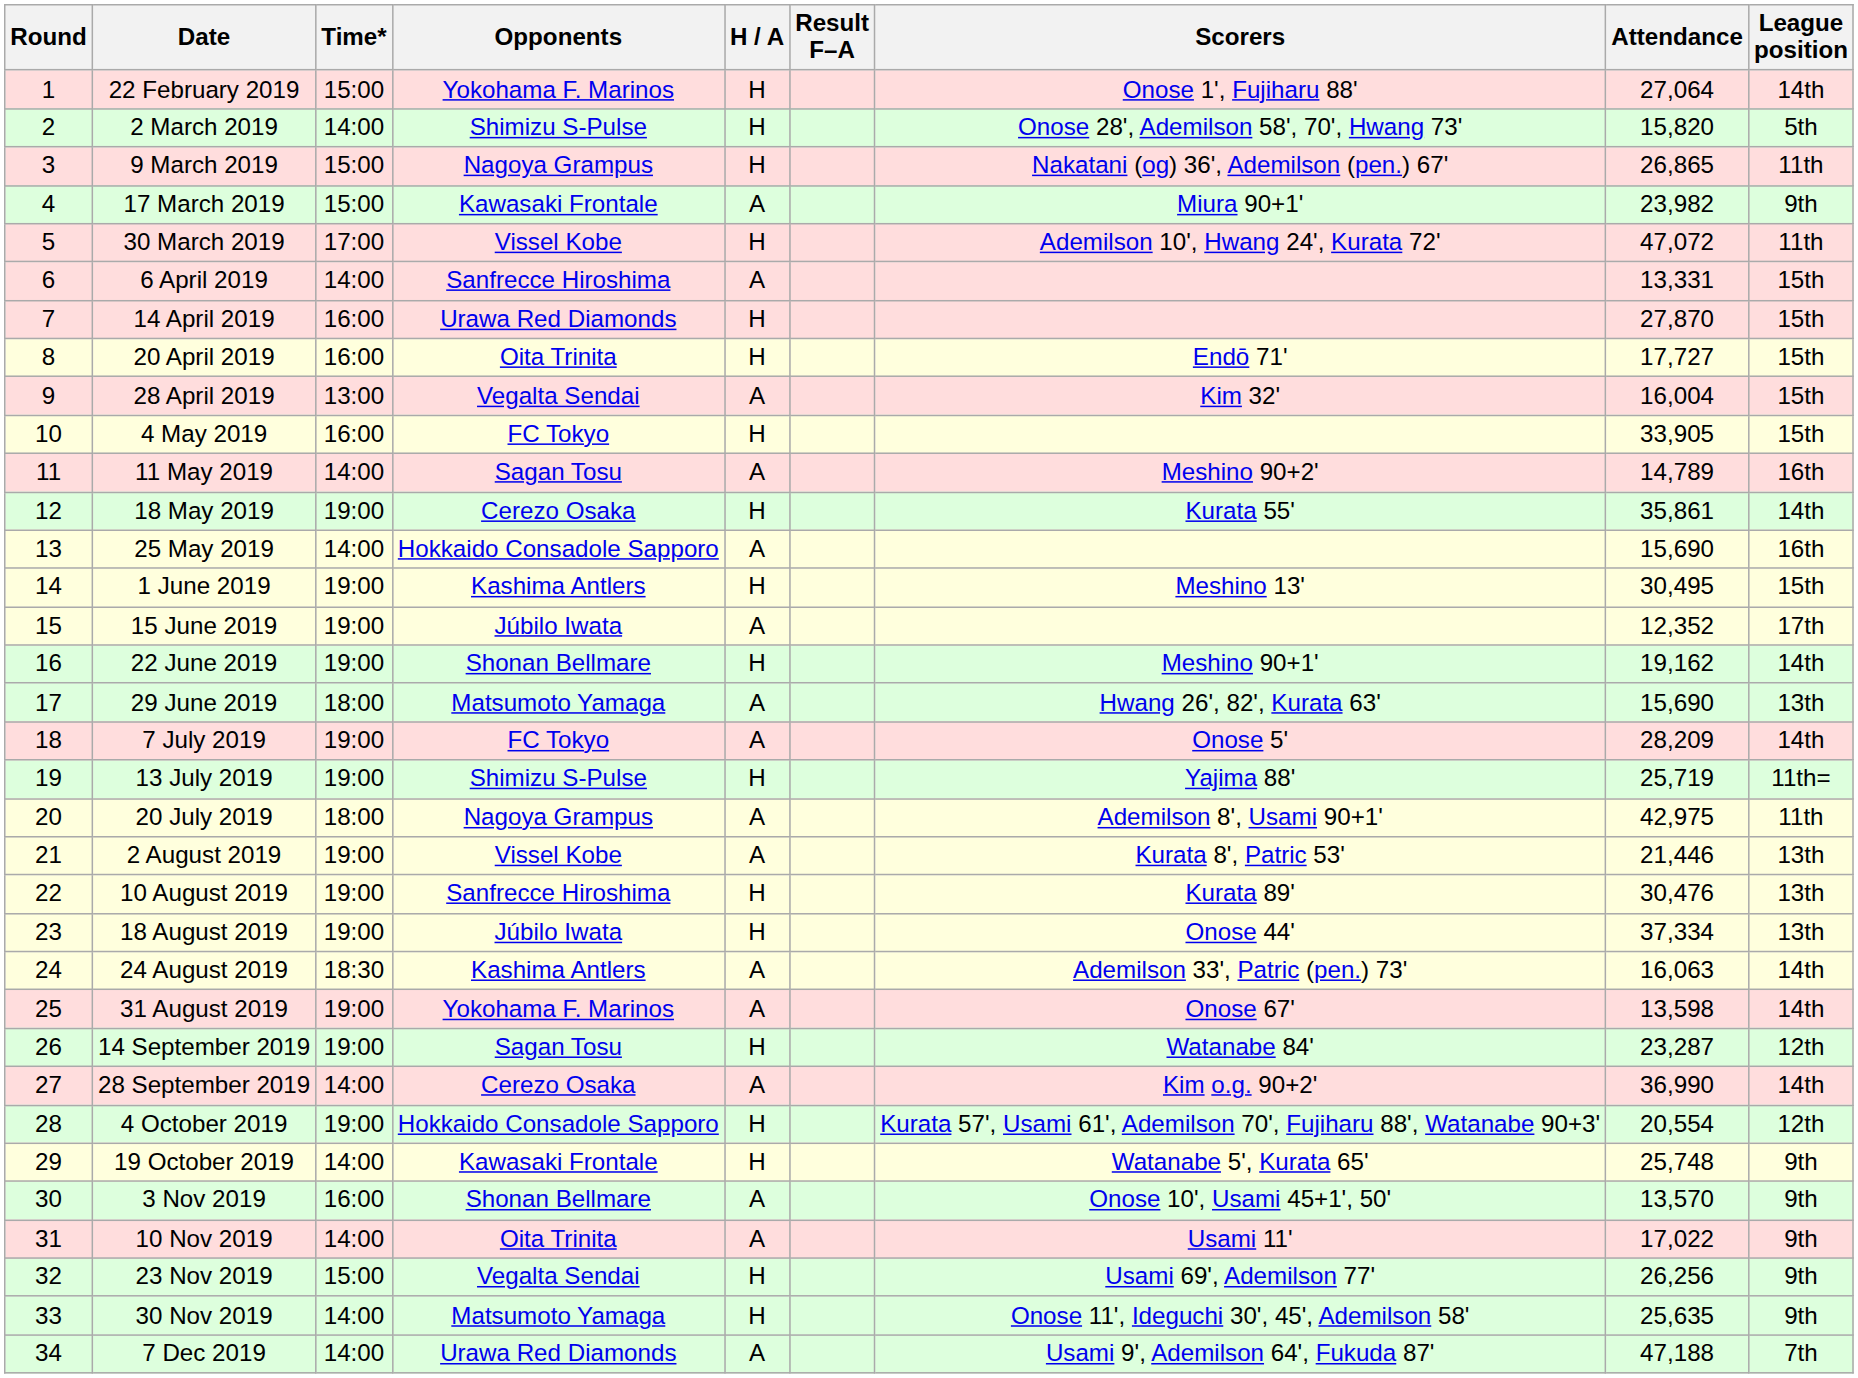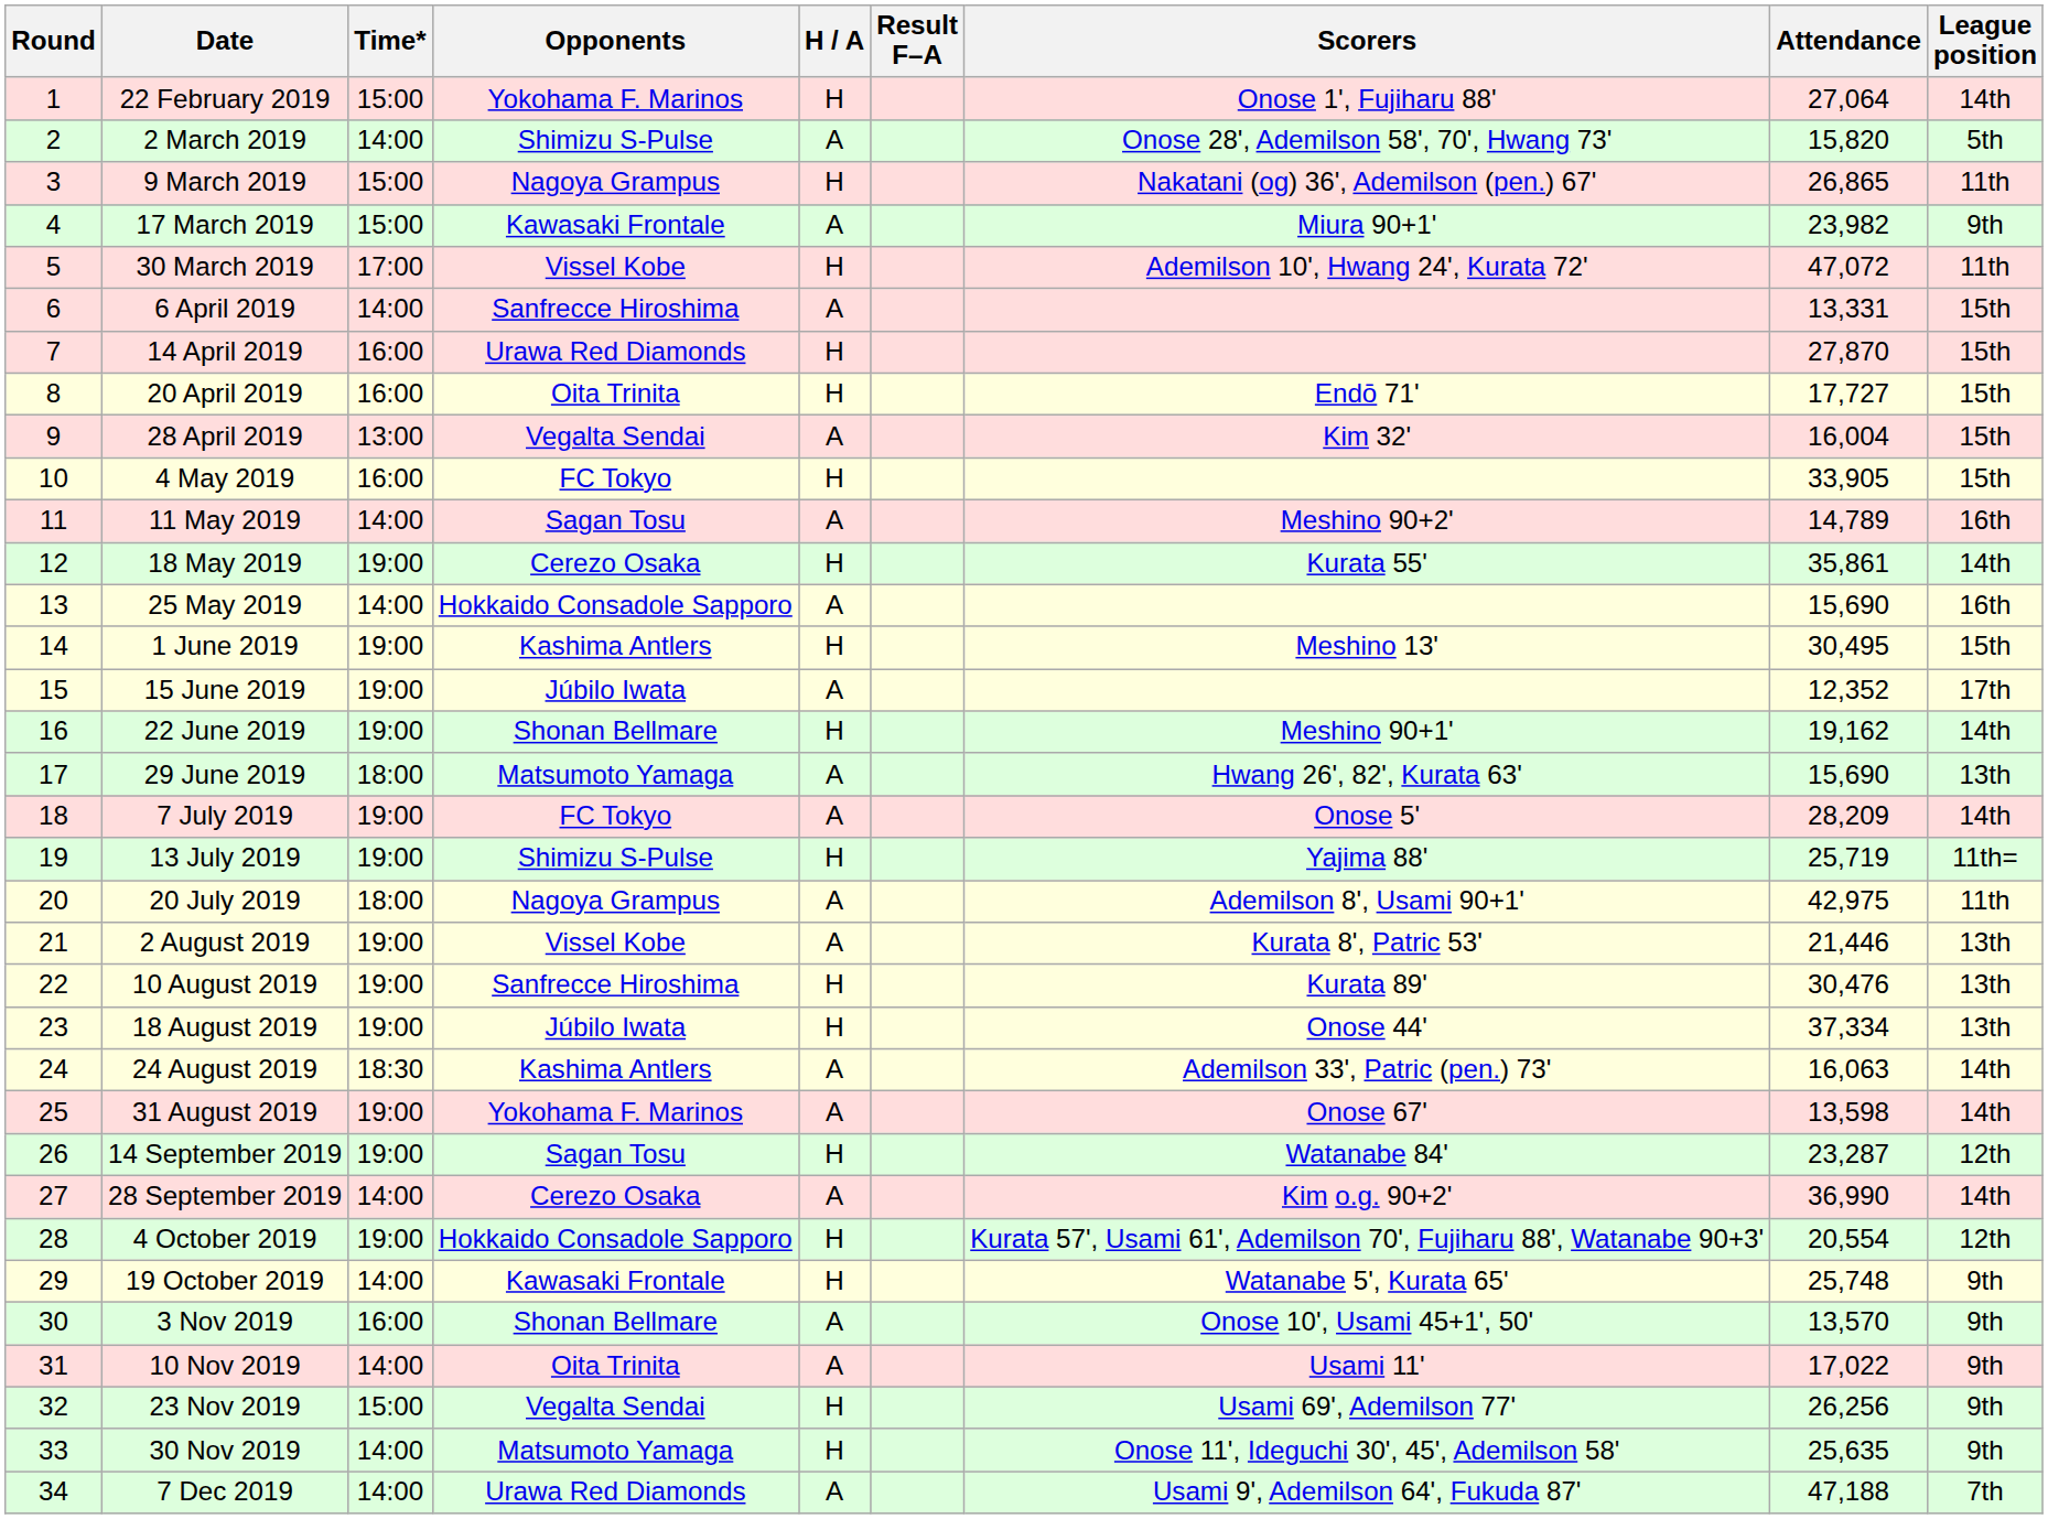 <table class="wikitable" style="text-align:center">
 <tr>
 <th>Round</th>
 <th>Date</th>
 <th>Time*</th>
 <th>Opponents</th>
 <th>H / A</th>
 <th>Result<br>F–A</th>
 <th>Scorers</th>
 <th>Attendance</th>
 <th>League<br>position</th>
 </tr>
 <tr bgcolor="#ffdddd">
 <td>1</td>
 <td>22 February 2019</td>
 <td>15:00</td>
 <td><a href='#'>Yokohama F. Marinos</a></td>
 <td>H</td>
 <td></td>
 <td><a href='#'>Onose</a> 1', <a href='#'>Fujiharu</a> 88'</td>
 <td>27,064</td>
 <td>14th</td>
 </tr>
 <tr bgcolor="#ddffdd">
 <td>2</td>
 <td>2 March 2019</td>
 <td>14:00</td>
 <td><a href='#'>Shimizu S-Pulse</a></td>
-<td>H</td>
+<td>A</td>
 <td></td>
 <td><a href='#'>Onose</a> 28', <a href='#'>Ademilson</a> 58', 70', <a href='#'>Hwang</a> 73'</td>
 <td>15,820</td>
 <td>5th</td>
 </tr>
 <tr bgcolor="#ffdddd">
 <td>3</td>
 <td>9 March 2019</td>
 <td>15:00</td>
 <td><a href='#'>Nagoya Grampus</a></td>
 <td>H</td>
 <td></td>
 <td><a href='#'>Nakatani</a> (<a href='#'>og</a>) 36', <a href='#'>Ademilson</a> (<a href='#'>pen.</a>) 67'</td>
 <td>26,865</td>
 <td>11th</td>
 </tr>
 <tr bgcolor="#ddffdd">
 <td>4</td>
 <td>17 March 2019</td>
 <td>15:00</td>
 <td><a href='#'>Kawasaki Frontale</a></td>
 <td>A</td>
 <td></td>
 <td><a href='#'>Miura</a> 90+1'</td>
 <td>23,982</td>
 <td>9th</td>
 </tr>
 <tr bgcolor="#ffdddd">
 <td>5</td>
 <td>30 March 2019</td>
 <td>17:00</td>
 <td><a href='#'>Vissel Kobe</a></td>
 <td>H</td>
 <td></td>
 <td><a href='#'>Ademilson</a> 10', <a href='#'>Hwang</a> 24', <a href='#'>Kurata</a> 72'</td>
 <td>47,072</td>
 <td>11th</td>
 </tr>
 <tr bgcolor="#ffdddd">
 <td>6</td>
 <td>6 April 2019</td>
 <td>14:00</td>
 <td><a href='#'>Sanfrecce Hiroshima</a></td>
 <td>A</td>
 <td></td>
 <td></td>
 <td>13,331</td>
 <td>15th</td>
 </tr>
 <tr bgcolor="#ffdddd">
 <td>7</td>
 <td>14 April 2019</td>
 <td>16:00</td>
 <td><a href='#'>Urawa Red Diamonds</a></td>
 <td>H</td>
 <td></td>
 <td></td>
 <td>27,870</td>
 <td>15th</td>
 </tr>
 <tr bgcolor="#ffffdd">
 <td>8</td>
 <td>20 April 2019</td>
 <td>16:00</td>
 <td><a href='#'>Oita Trinita</a></td>
 <td>H</td>
 <td></td>
 <td><a href='#'>Endō</a> 71'</td>
 <td>17,727</td>
 <td>15th</td>
 </tr>
 <tr bgcolor="#ffdddd">
 <td>9</td>
 <td>28 April 2019</td>
 <td>13:00</td>
 <td><a href='#'>Vegalta Sendai</a></td>
 <td>A</td>
 <td></td>
 <td><a href='#'>Kim</a> 32'</td>
 <td>16,004</td>
 <td>15th</td>
 </tr>
 <tr bgcolor="#ffffdd">
 <td>10</td>
 <td>4 May 2019</td>
 <td>16:00</td>
 <td><a href='#'>FC Tokyo</a></td>
 <td>H</td>
 <td></td>
 <td></td>
 <td>33,905</td>
 <td>15th</td>
 </tr>
 <tr bgcolor="#ffdddd">
 <td>11</td>
 <td>11 May 2019</td>
 <td>14:00</td>
 <td><a href='#'>Sagan Tosu</a></td>
 <td>A</td>
 <td></td>
 <td><a href='#'>Meshino</a> 90+2'</td>
 <td>14,789</td>
 <td>16th</td>
 </tr>
 <tr bgcolor="#ddffdd">
 <td>12</td>
 <td>18 May 2019</td>
 <td>19:00</td>
 <td><a href='#'>Cerezo Osaka</a></td>
 <td>H</td>
 <td></td>
 <td><a href='#'>Kurata</a> 55'</td>
 <td>35,861</td>
 <td>14th</td>
 </tr>
 <tr bgcolor="#ffffdd">
 <td>13</td>
 <td>25 May 2019</td>
 <td>14:00</td>
 <td><a href='#'>Hokkaido Consadole Sapporo</a></td>
 <td>A</td>
 <td></td>
 <td></td>
 <td>15,690</td>
 <td>16th</td>
 </tr>
 <tr bgcolor="#ffffdd">
 <td>14</td>
 <td>1 June 2019</td>
 <td>19:00</td>
 <td><a href='#'>Kashima Antlers</a></td>
 <td>H</td>
 <td></td>
 <td><a href='#'>Meshino</a> 13'</td>
 <td>30,495</td>
 <td>15th</td>
 </tr>
 <tr bgcolor="#ffffdd">
 <td>15</td>
 <td>15 June 2019</td>
 <td>19:00</td>
 <td><a href='#'>Júbilo Iwata</a></td>
 <td>A</td>
 <td></td>
 <td></td>
 <td>12,352</td>
 <td>17th</td>
 </tr>
 <tr bgcolor="#ddffdd">
 <td>16</td>
 <td>22 June 2019</td>
 <td>19:00</td>
 <td><a href='#'>Shonan Bellmare</a></td>
 <td>H</td>
 <td></td>
 <td><a href='#'>Meshino</a> 90+1'</td>
 <td>19,162</td>
 <td>14th</td>
 </tr>
 <tr bgcolor="#ddffdd">
 <td>17</td>
 <td>29 June 2019</td>
 <td>18:00</td>
 <td><a href='#'>Matsumoto Yamaga</a></td>
 <td>A</td>
 <td></td>
 <td><a href='#'>Hwang</a> 26', 82', <a href='#'>Kurata</a> 63'</td>
 <td>15,690</td>
 <td>13th</td>
 </tr>
 <tr bgcolor="#ffdddd">
 <td>18</td>
 <td>7 July 2019</td>
 <td>19:00</td>
 <td><a href='#'>FC Tokyo</a></td>
 <td>A</td>
 <td></td>
 <td><a href='#'>Onose</a> 5'</td>
 <td>28,209</td>
 <td>14th</td>
 </tr>
 <tr bgcolor="#ddffdd">
 <td>19</td>
 <td>13 July 2019</td>
 <td>19:00</td>
 <td><a href='#'>Shimizu S-Pulse</a></td>
 <td>H</td>
 <td></td>
 <td><a href='#'>Yajima</a> 88'</td>
 <td>25,719</td>
 <td>11th=</td>
 </tr>
 <tr bgcolor="#ffffdd">
 <td>20</td>
 <td>20 July 2019</td>
 <td>18:00</td>
 <td><a href='#'>Nagoya Grampus</a></td>
 <td>A</td>
 <td></td>
 <td><a href='#'>Ademilson</a> 8', <a href='#'>Usami</a> 90+1'</td>
 <td>42,975</td>
 <td>11th</td>
 </tr>
 <tr bgcolor="#ffffdd">
 <td>21</td>
 <td>2 August 2019</td>
 <td>19:00</td>
 <td><a href='#'>Vissel Kobe</a></td>
 <td>A</td>
 <td></td>
 <td><a href='#'>Kurata</a> 8', <a href='#'>Patric</a> 53'</td>
 <td>21,446</td>
 <td>13th</td>
 </tr>
 <tr bgcolor="#ffffdd">
 <td>22</td>
 <td>10 August 2019</td>
 <td>19:00</td>
 <td><a href='#'>Sanfrecce Hiroshima</a></td>
 <td>H</td>
 <td></td>
 <td><a href='#'>Kurata</a> 89'</td>
 <td>30,476</td>
 <td>13th</td>
 </tr>
 <tr bgcolor="#ffffdd">
 <td>23</td>
 <td>18 August 2019</td>
 <td>19:00</td>
 <td><a href='#'>Júbilo Iwata</a></td>
 <td>H</td>
 <td></td>
 <td><a href='#'>Onose</a> 44'</td>
 <td>37,334</td>
 <td>13th</td>
 </tr>
 <tr bgcolor="#ffffdd">
 <td>24</td>
 <td>24 August 2019</td>
 <td>18:30</td>
 <td><a href='#'>Kashima Antlers</a></td>
 <td>A</td>
 <td></td>
 <td><a href='#'>Ademilson</a> 33', <a href='#'>Patric</a> (<a href='#'>pen.</a>) 73'</td>
 <td>16,063</td>
 <td>14th</td>
 </tr>
 <tr bgcolor="#ffdddd">
 <td>25</td>
 <td>31 August 2019</td>
 <td>19:00</td>
 <td><a href='#'>Yokohama F. Marinos</a></td>
 <td>A</td>
 <td></td>
 <td><a href='#'>Onose</a> 67'</td>
 <td>13,598</td>
 <td>14th</td>
 </tr>
 <tr bgcolor="#ddffdd">
 <td>26</td>
 <td>14 September 2019</td>
 <td>19:00</td>
 <td><a href='#'>Sagan Tosu</a></td>
 <td>H</td>
 <td></td>
 <td><a href='#'>Watanabe</a> 84'</td>
 <td>23,287</td>
 <td>12th</td>
 </tr>
 <tr bgcolor="#ffdddd">
 <td>27</td>
 <td>28 September 2019</td>
 <td>14:00</td>
 <td><a href='#'>Cerezo Osaka</a></td>
 <td>A</td>
 <td></td>
 <td><a href='#'>Kim</a> <a href='#'>o.g.</a> 90+2'</td>
 <td>36,990</td>
 <td>14th</td>
 </tr>
 <tr bgcolor="#ddffdd">
 <td>28</td>
 <td>4 October 2019</td>
 <td>19:00</td>
 <td><a href='#'>Hokkaido Consadole Sapporo</a></td>
 <td>H</td>
 <td></td>
 <td><a href='#'>Kurata</a> 57', <a href='#'>Usami</a> 61', <a href='#'>Ademilson</a> 70', <a href='#'>Fujiharu</a> 88', <a href='#'>Watanabe</a> 90+3'</td>
 <td>20,554</td>
 <td>12th</td>
 </tr>
 <tr bgcolor="#ffffdd">
 <td>29</td>
 <td>19 October 2019</td>
 <td>14:00</td>
 <td><a href='#'>Kawasaki Frontale</a></td>
 <td>H</td>
 <td></td>
 <td><a href='#'>Watanabe</a> 5', <a href='#'>Kurata</a> 65'</td>
 <td>25,748</td>
 <td>9th</td>
 </tr>
 <tr bgcolor="#ddffdd">
 <td>30</td>
 <td>3 Nov 2019</td>
 <td>16:00</td>
 <td><a href='#'>Shonan Bellmare</a></td>
 <td>A</td>
 <td></td>
 <td><a href='#'>Onose</a> 10', <a href='#'>Usami</a> 45+1', 50'</td>
 <td>13,570</td>
 <td>9th</td>
 </tr>
 <tr bgcolor="#ffdddd">
 <td>31</td>
 <td>10 Nov 2019</td>
 <td>14:00</td>
 <td><a href='#'>Oita Trinita</a></td>
 <td>A</td>
 <td></td>
 <td><a href='#'>Usami</a> 11'</td>
 <td>17,022</td>
 <td>9th</td>
 </tr>
 <tr bgcolor="#ddffdd">
 <td>32</td>
 <td>23 Nov 2019</td>
 <td>15:00</td>
 <td><a href='#'>Vegalta Sendai</a></td>
 <td>H</td>
 <td></td>
 <td><a href='#'>Usami</a> 69', <a href='#'>Ademilson</a> 77'</td>
 <td>26,256</td>
 <td>9th</td>
 </tr>
 <tr bgcolor="#ddffdd">
 <td>33</td>
 <td>30 Nov 2019</td>
 <td>14:00</td>
 <td><a href='#'>Matsumoto Yamaga</a></td>
 <td>H</td>
 <td></td>
 <td><a href='#'>Onose</a> 11', <a href='#'>Ideguchi</a> 30', 45', <a href='#'>Ademilson</a> 58'</td>
 <td>25,635</td>
 <td>9th</td>
 </tr>
 <tr bgcolor="#ddffdd">
 <td>34</td>
 <td>7 Dec 2019</td>
 <td>14:00</td>
 <td><a href='#'>Urawa Red Diamonds</a></td>
 <td>A</td>
 <td></td>
 <td><a href='#'>Usami</a> 9', <a href='#'>Ademilson</a> 64', <a href='#'>Fukuda</a> 87'</td>
 <td>47,188</td>
 <td>7th</td>
 </tr>
 </table>
